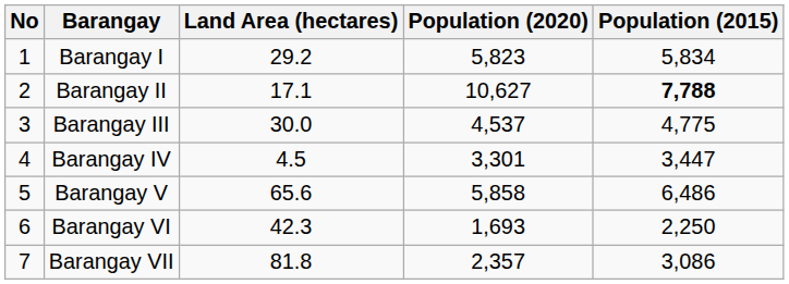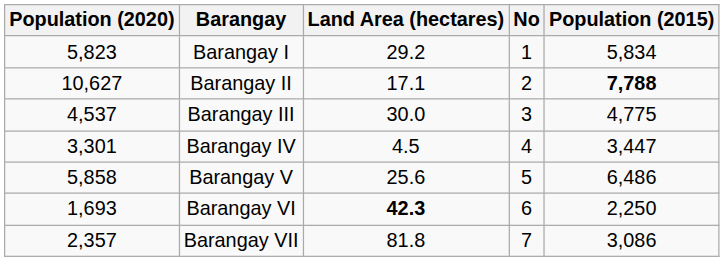 <table class="wikitable sortable" style="text-align: center">
 <tr>
-<th>No</th>
+<th>Population (2020)</th>
 <th>Barangay</th>
 <th>Land Area (hectares)</th>
-<th>Population (2020)</th>
+<th>No</th>
 <th>Population (2015)</th>
 </tr>
 <tr>
-<td>1</td>
+<td>5,823</td>
 <td>Barangay I</td>
 <td>29.2</td>
-<td>5,823</td>
+<td>1</td>
 <td>5,834</td>
 </tr>
 <tr>
-<td>2</td>
+<td>10,627</td>
 <td>Barangay II</td>
 <td>17.1</td>
-<td>10,627</td>
+<td>2</td>
 <td><strong>7,788</strong></td>
 </tr>
 <tr>
-<td>3</td>
+<td>4,537</td>
 <td>Barangay III</td>
 <td>30.0</td>
-<td>4,537</td>
+<td>3</td>
 <td>4,775</td>
 </tr>
 <tr>
-<td>4</td>
+<td>3,301</td>
 <td>Barangay IV</td>
 <td>4.5</td>
-<td>3,301</td>
+<td>4</td>
 <td>3,447</td>
 </tr>
 <tr>
+<td>5,858</td>
+<td>Barangay V</td>
+<td>25.6</td>
 <td>5</td>
-<td>Barangay V</td>
-<td>65.6</td>
-<td>5,858</td>
 <td>6,486</td>
 </tr>
 <tr>
+<td>1,693</td>
+<td>Barangay VI</td>
+<td><strong>42.3</strong></td>
 <td>6</td>
-<td>Barangay VI</td>
-<td>42.3</td>
-<td>1,693</td>
 <td>2,250</td>
 </tr>
 <tr>
-<td>7</td>
+<td>2,357</td>
 <td>Barangay VII</td>
 <td>81.8</td>
-<td>2,357</td>
+<td>7</td>
 <td>3,086</td>
 </tr>
 </table>
